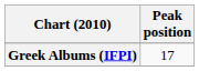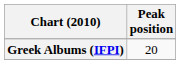 <table class="wikitable sortable plainrowheaders" style="text-align:center">
 <tr>
 <th scope="col">Chart (2010)</th>
 <th scope="col">Peak<br>position</th>
 </tr>
 <tr>
 </tr>
 <tr>
 </tr>
 <tr>
 </tr>
 <tr>
 </tr>
 <tr>
 </tr>
 <tr>
 </tr>
 <tr>
 </tr>
 <tr>
 <th scope="row">Greek Albums (<a href='#'>IFPI</a>)</th>
-<td>17</td>
+<td>20</td>
 </tr>
 <tr>
 </tr>
 <tr>
 </tr>
 <tr>
 </tr>
 <tr>
 </tr>
 <tr>
 </tr>
 <tr>
 </tr>
 <tr>
 </tr>
 <tr>
 </tr>
 <tr>
 </tr>
 </table>
